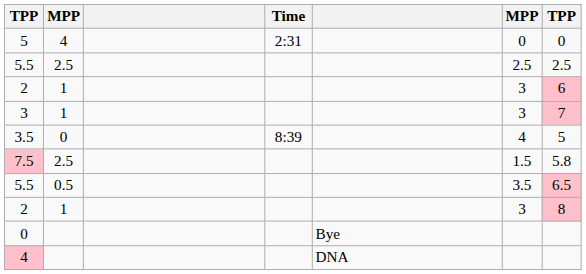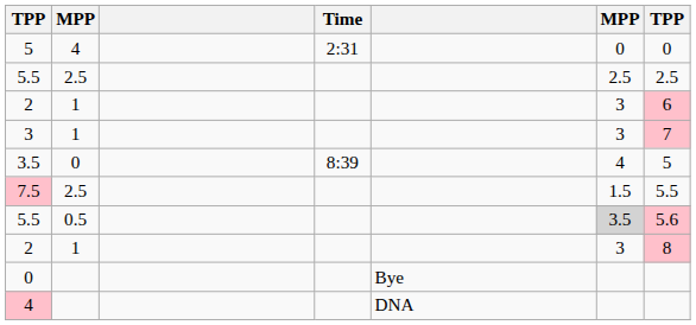 <table class="wikitable" style="text-align: center;" |>
 <tr>
 <th width="35">TPP</th>
 <th width="35">MPP</th>
 <th width="250"></th>
 <th width="45">Time</th>
 <th width="250"></th>
 <th width="35">MPP</th>
 <th width="35">TPP</th>
 </tr>
 <tr>
 <td>5</td>
 <td>4</td>
 <td style="text-align:left;"></td>
 <td>2:31</td>
 <td style="text-align:left;"><strong></strong></td>
 <td>0</td>
 <td>0</td>
 </tr>
 <tr>
 <td>5.5</td>
 <td>2.5</td>
 <td style="text-align:left;"></td>
 <td></td>
 <td style="text-align:left;"></td>
 <td>2.5</td>
 <td>2.5</td>
 </tr>
 <tr>
 <td>2</td>
 <td>1</td>
 <td style="text-align:left;"><strong></strong></td>
 <td></td>
 <td style="text-align:left;"></td>
 <td>3</td>
 <td bgcolor=pink>6</td>
 </tr>
 <tr>
 <td>3</td>
 <td>1</td>
 <td style="text-align:left;"><strong></strong></td>
 <td></td>
 <td style="text-align:left;"></td>
 <td>3</td>
 <td bgcolor=pink>7</td>
 </tr>
 <tr>
 <td>3.5</td>
 <td>0</td>
 <td style="text-align:left;"><strong></strong></td>
 <td>8:39</td>
 <td style="text-align:left;"></td>
 <td>4</td>
 <td>5</td>
 </tr>
 <tr>
 <td bgcolor=pink>7.5</td>
 <td>2.5</td>
 <td style="text-align:left;"></td>
 <td></td>
 <td style="text-align:left;"></td>
 <td>1.5</td>
-<td>5.8</td>
+<td>5.5</td>
 </tr>
 <tr>
 <td>5.5</td>
 <td>0.5</td>
 <td style="text-align:left;"><strong></strong></td>
 <td></td>
 <td style="text-align:left;"></td>
-<td>3.5</td>
-<td bgcolor=pink>6.5</td>
+<td style="background: lightgrey;">3.5</td>
+<td bgcolor=pink>5.6</td>
 </tr>
 <tr>
 <td>2</td>
 <td>1</td>
 <td style="text-align:left;"><strong></strong></td>
 <td></td>
 <td style="text-align:left;"></td>
 <td>3</td>
 <td bgcolor=pink>8</td>
 </tr>
 <tr>
 <td>0</td>
 <td></td>
 <td style="text-align:left;"><strong></strong></td>
 <td></td>
 <td style="text-align:left;">Bye</td>
 <td></td>
 <td></td>
 </tr>
 <tr>
 <td bgcolor=pink>4</td>
 <td></td>
 <td style="text-align:left;"></td>
 <td></td>
 <td style="text-align:left;">DNA</td>
 <td></td>
 <td></td>
 </tr>
 </table>
